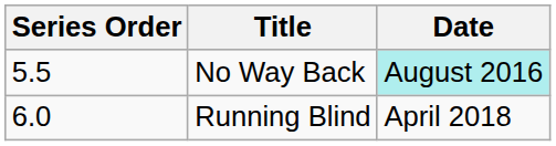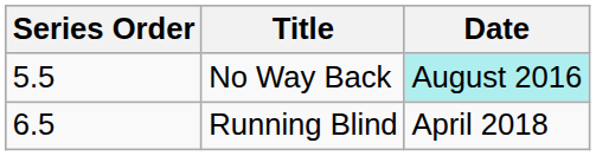 <table class="wikitable">
 <tr>
 <th>Series Order</th>
 <th>Title</th>
 <th>Date</th>
 </tr>
 <tr>
 <td>5.5</td>
 <td>No Way Back</td>
 <td style="background: paleturquoise;">August 2016</td>
 </tr>
 <tr>
-<td>6.0</td>
+<td>6.5</td>
 <td>Running Blind</td>
 <td>April 2018</td>
 </tr>
 </table>
